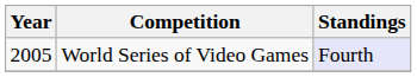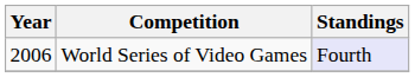 <table class="wikitable">
 <tr>
 <th>Year</th>
 <th>Competition</th>
 <th>Standings</th>
 </tr>
 <tr>
-<td>2005</td>
+<td>2006</td>
 <td>World Series of Video Games</td>
 <td style="background: lavender;">Fourth</td>
 </tr>
 <tr>
 </tr>
 </table>
